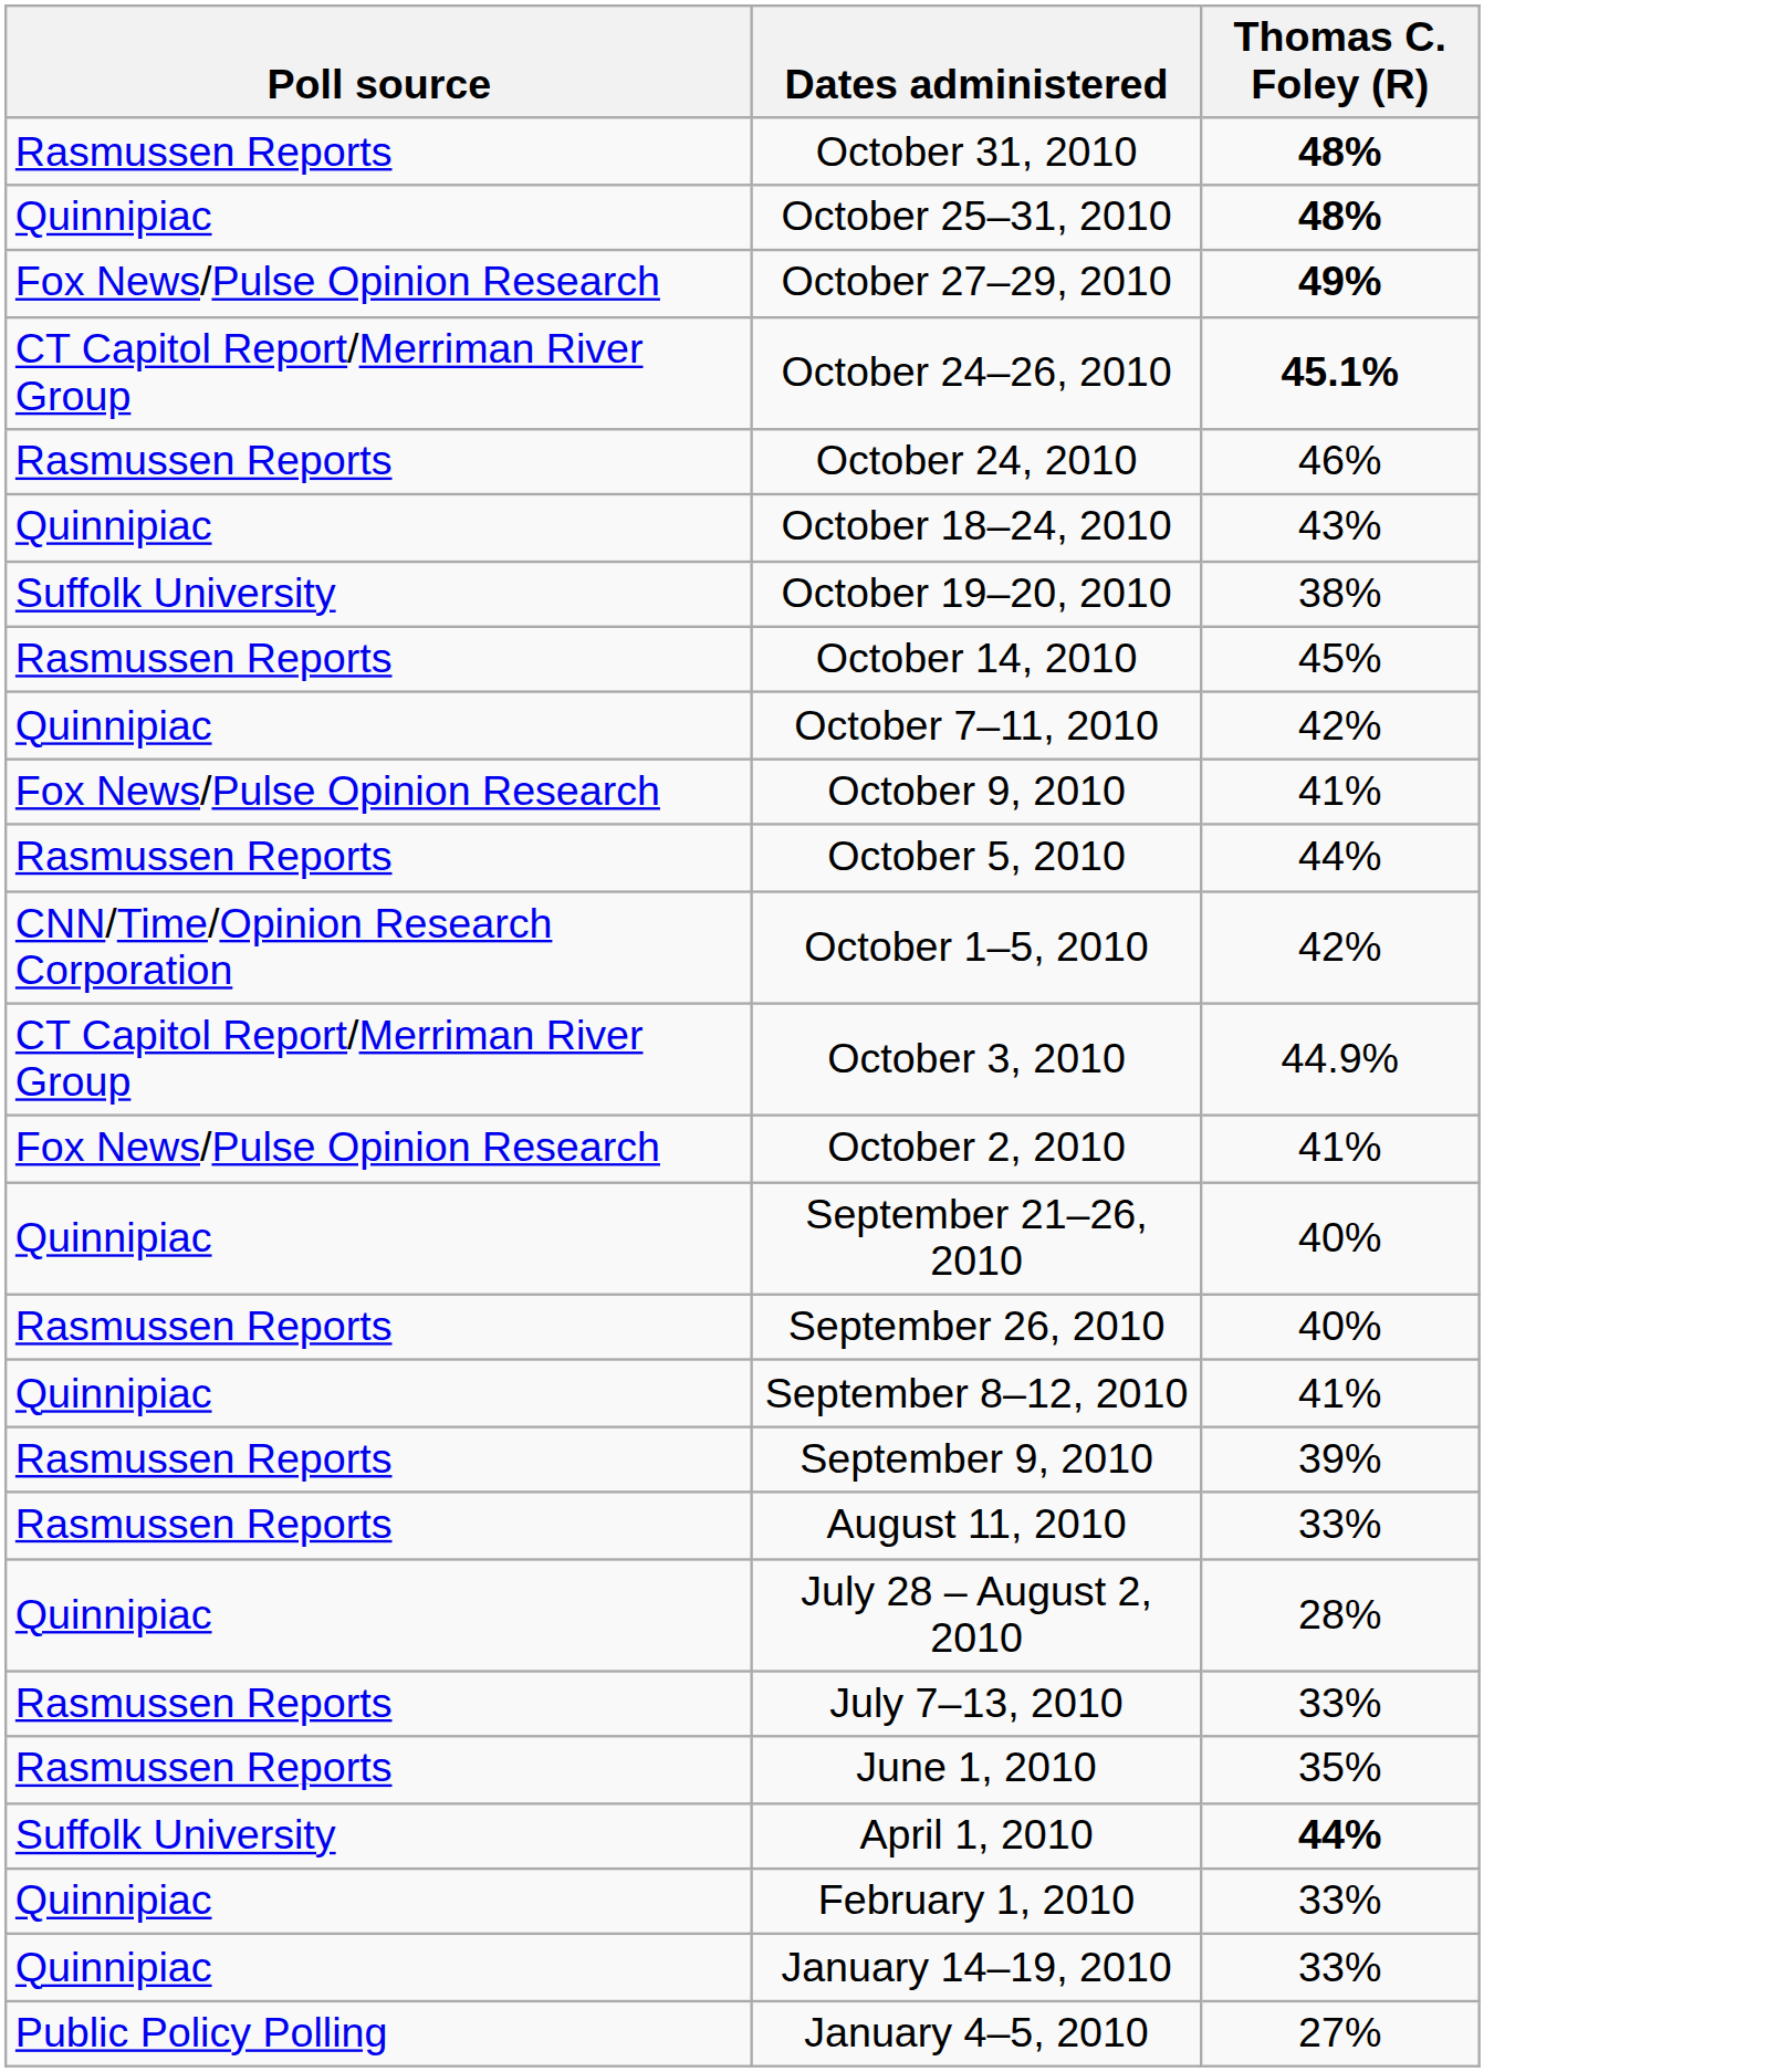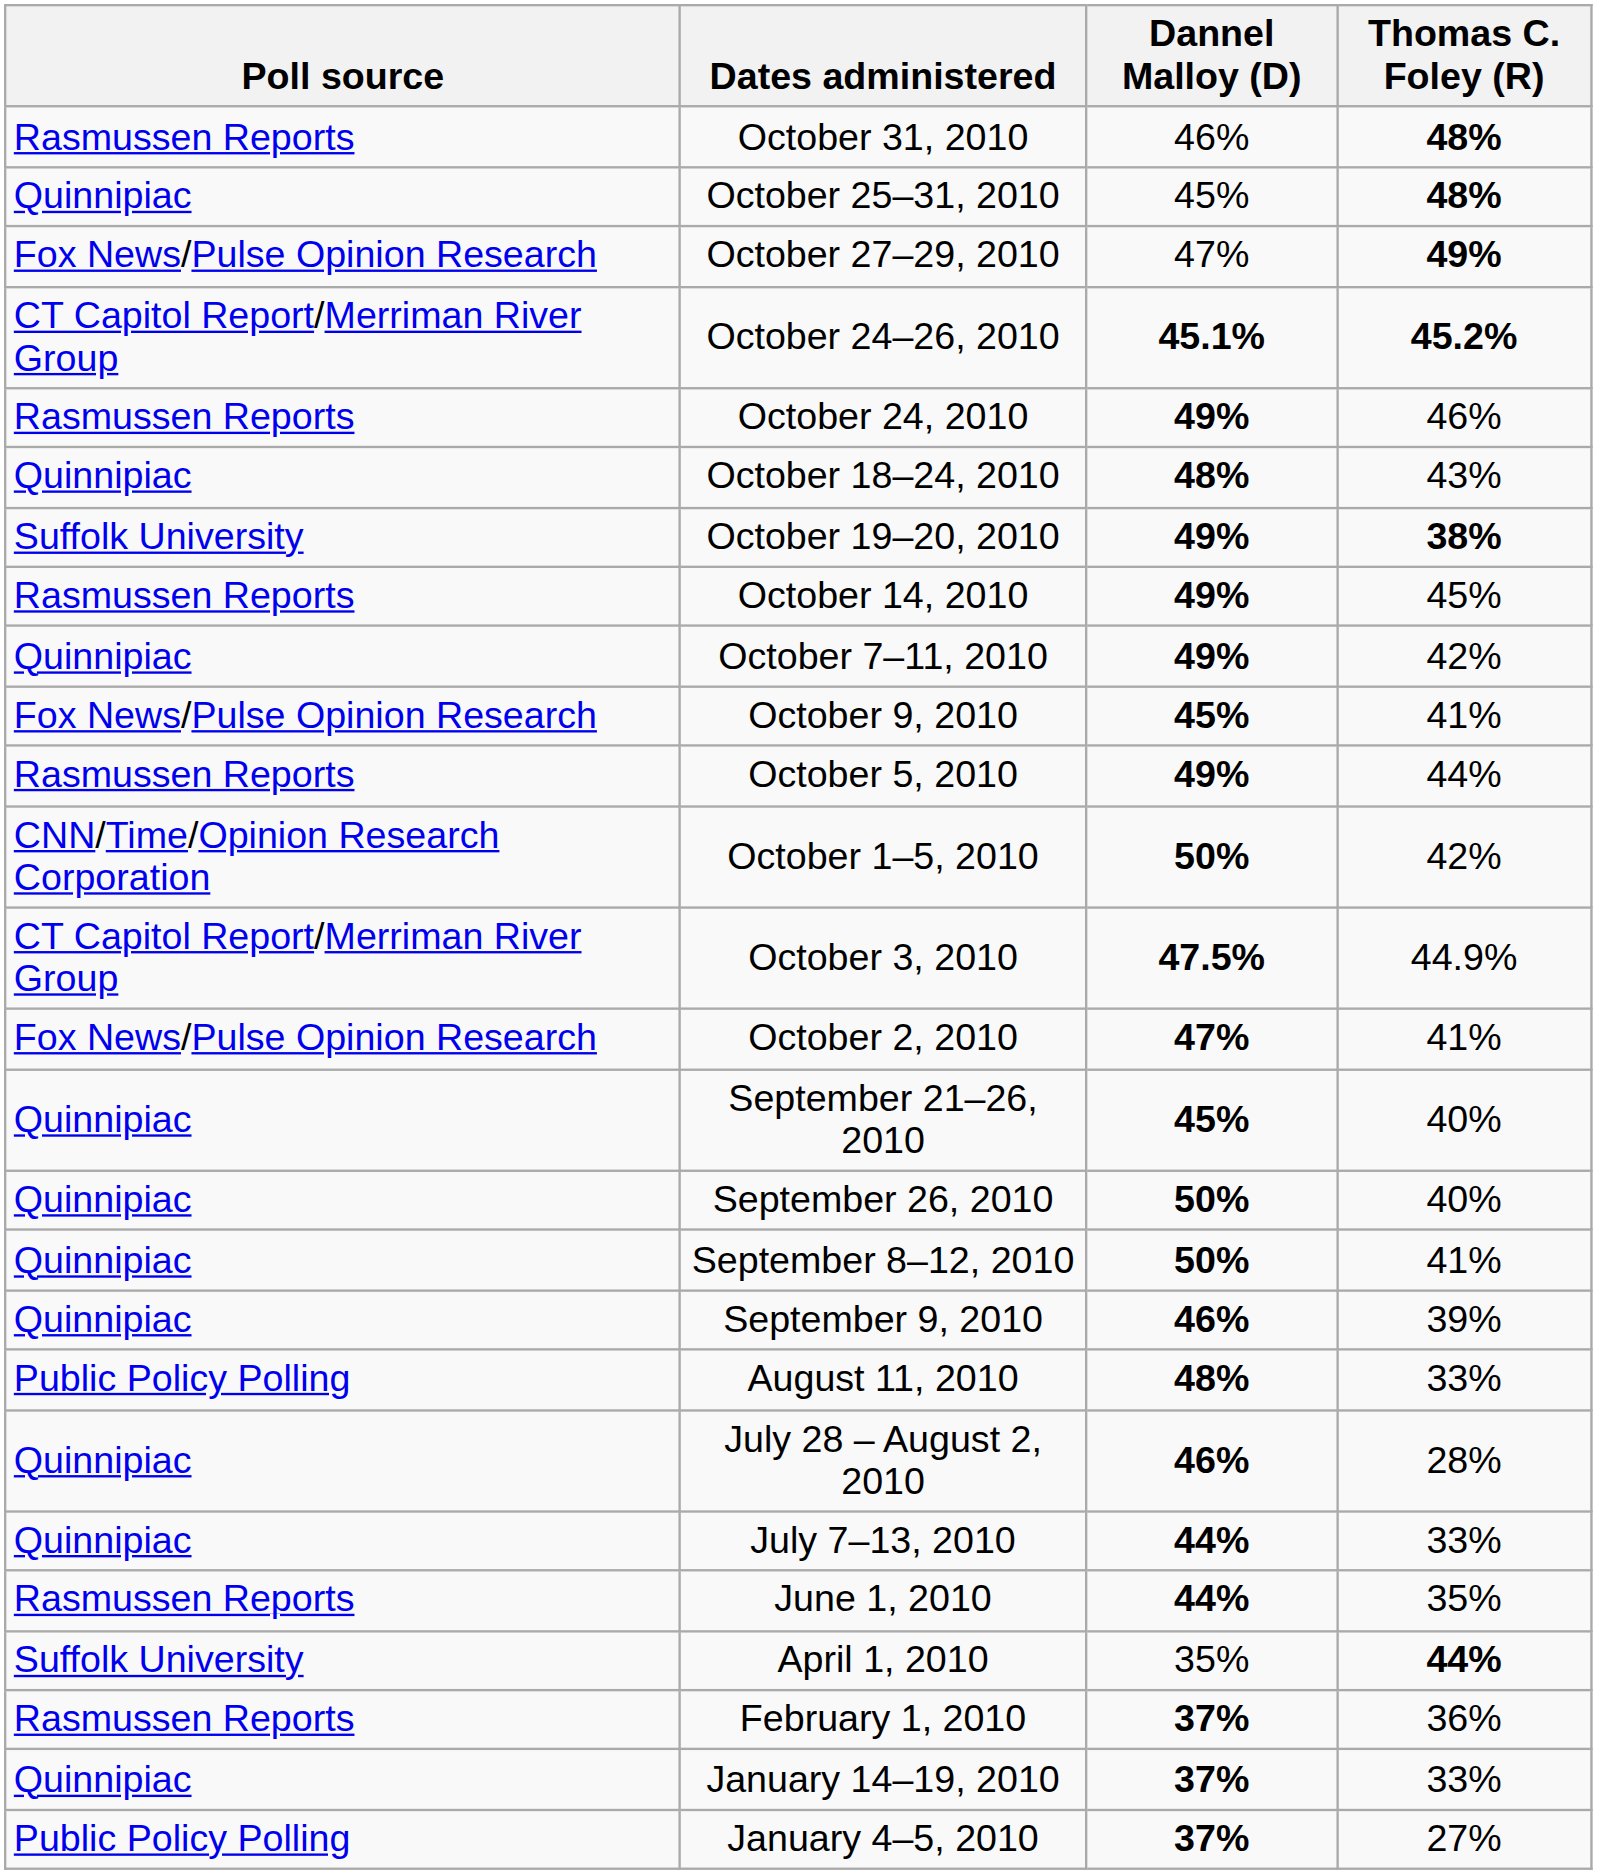 <table class="wikitable"  style="text-align:center; text-align:center;">
 <tr valign=bottom>
 <th style="width:280px;">Poll source</th>
 <th style="width:165px;">Dates administered</th>
+<th style="width:100px;">Dannel<br>Malloy (D)</th>
 <th style="width:100px;">Thomas C.<br>Foley (R)</th>
 </tr>
 <tr>
 <td align=left><a href='#'>Rasmussen Reports</a></td>
 <td>October 31, 2010</td>
+<td>46%</td>
 <td><strong>48%</strong></td>
 </tr>
 <tr>
 <td align=left><a href='#'>Quinnipiac</a></td>
 <td>October 25–31, 2010</td>
+<td>45%</td>
 <td><strong>48%</strong></td>
 </tr>
 <tr>
 <td align=left><a href='#'>Fox News</a>/<a href='#'>Pulse Opinion Research</a></td>
 <td>October 27–29, 2010</td>
+<td>47%</td>
 <td><strong>49%</strong></td>
 </tr>
 <tr>
 <td align=left><a href='#'>CT Capitol Report</a>/<a href='#'>Merriman River Group</a></td>
 <td>October 24–26, 2010</td>
 <td><strong>45.1%</strong></td>
+<td><strong>45.2%</strong></td>
 </tr>
 <tr>
 <td align=left><a href='#'>Rasmussen Reports</a></td>
 <td>October 24, 2010</td>
+<td><strong>49%</strong></td>
 <td>46%</td>
 </tr>
 <tr>
 <td align=left><a href='#'>Quinnipiac</a></td>
 <td>October 18–24, 2010</td>
+<td><strong>48%</strong></td>
 <td>43%</td>
 </tr>
 <tr>
 <td align=left><a href='#'>Suffolk University</a></td>
 <td>October 19–20, 2010</td>
-<td>38%</td>
+<td><strong>49%</strong></td>
+<td><strong>38%</strong></td>
 </tr>
 <tr>
 <td align=left><a href='#'>Rasmussen Reports</a></td>
 <td>October 14, 2010</td>
+<td><strong>49%</strong></td>
 <td>45%</td>
 </tr>
 <tr>
 <td align=left><a href='#'>Quinnipiac</a></td>
 <td>October 7–11, 2010</td>
+<td><strong>49%</strong></td>
 <td>42%</td>
 </tr>
 <tr>
 <td align=left><a href='#'>Fox News</a>/<a href='#'>Pulse Opinion Research</a></td>
 <td>October 9, 2010</td>
+<td><strong>45%</strong></td>
 <td>41%</td>
 </tr>
 <tr>
 <td align=left><a href='#'>Rasmussen Reports</a></td>
 <td align=center>October 5, 2010</td>
+<td><strong>49%</strong></td>
 <td align=center>44%</td>
 </tr>
 <tr>
 <td align=left><a href='#'>CNN</a>/<a href='#'>Time</a>/<a href='#'>Opinion Research Corporation</a></td>
 <td align=center>October 1–5, 2010</td>
+<td><strong>50%</strong></td>
 <td align=center>42%</td>
 </tr>
 <tr>
 <td align=left><a href='#'>CT Capitol Report</a>/<a href='#'>Merriman River Group</a></td>
 <td align=center>October 3, 2010</td>
+<td><strong>47.5%</strong></td>
 <td align=center>44.9%</td>
 </tr>
 <tr>
 <td align=left><a href='#'>Fox News</a>/<a href='#'>Pulse Opinion Research</a></td>
 <td align=center>October 2, 2010</td>
+<td><strong>47%</strong></td>
 <td align=center>41%</td>
 </tr>
 <tr>
 <td align=left><a href='#'>Quinnipiac</a></td>
 <td align=center>September 21–26, 2010</td>
+<td><strong>45%</strong></td>
 <td align=center>40%</td>
 </tr>
 <tr>
-<td align=left><a href='#'>Rasmussen Reports</a></td>
+<td align=left><a href='#'>Quinnipiac</a></td>
 <td align=center>September 26, 2010</td>
+<td><strong>50%</strong></td>
 <td align=center>40%</td>
 </tr>
 <tr>
 <td align=left><a href='#'>Quinnipiac</a></td>
 <td align=center>September 8–12, 2010</td>
+<td><strong>50%</strong></td>
 <td align=center>41%</td>
 </tr>
 <tr>
-<td align=left><a href='#'>Rasmussen Reports</a></td>
+<td align=left><a href='#'>Quinnipiac</a></td>
 <td align=center>September 9, 2010</td>
+<td><strong>46%</strong></td>
 <td align=center>39%</td>
 </tr>
 <tr>
-<td align=left><a href='#'>Rasmussen Reports</a></td>
+<td align=left><a href='#'>Public Policy Polling</a></td>
 <td align=center>August 11, 2010</td>
+<td><strong>48%</strong></td>
 <td align=center>33%</td>
 </tr>
 <tr>
 <td align=left><a href='#'>Quinnipiac</a></td>
 <td align=center>July 28 – August 2, 2010</td>
+<td><strong>46%</strong></td>
 <td align=center>28%</td>
 </tr>
 <tr>
-<td align=left><a href='#'>Rasmussen Reports</a></td>
+<td align=left><a href='#'>Quinnipiac</a></td>
 <td align=center>July 7–13, 2010</td>
+<td><strong>44%</strong></td>
 <td align=center>33%</td>
 </tr>
 <tr>
 <td align=left><a href='#'>Rasmussen Reports</a></td>
 <td align=center>June 1, 2010</td>
+<td><strong>44%</strong></td>
 <td align=center>35%</td>
 </tr>
 <tr>
 <td align=left><a href='#'>Suffolk University</a></td>
 <td align=center>April 1, 2010</td>
+<td>35%</td>
 <td><strong>44%</strong></td>
 </tr>
 <tr>
-<td align=left><a href='#'>Quinnipiac</a></td>
+<td align=left><a href='#'>Rasmussen Reports</a></td>
 <td align=center>February 1, 2010</td>
-<td align=center>33%</td>
+<td><strong>37%</strong></td>
+<td align=center>36%</td>
 </tr>
 <tr>
 <td align=left><a href='#'>Quinnipiac</a></td>
 <td align=center>January 14–19, 2010</td>
+<td><strong>37%</strong></td>
 <td align=center>33%</td>
 </tr>
 <tr>
 <td align=left><a href='#'>Public Policy Polling</a></td>
 <td align=center>January 4–5, 2010</td>
+<td><strong>37%</strong></td>
 <td align=center>27%</td>
 </tr>
 </table>
